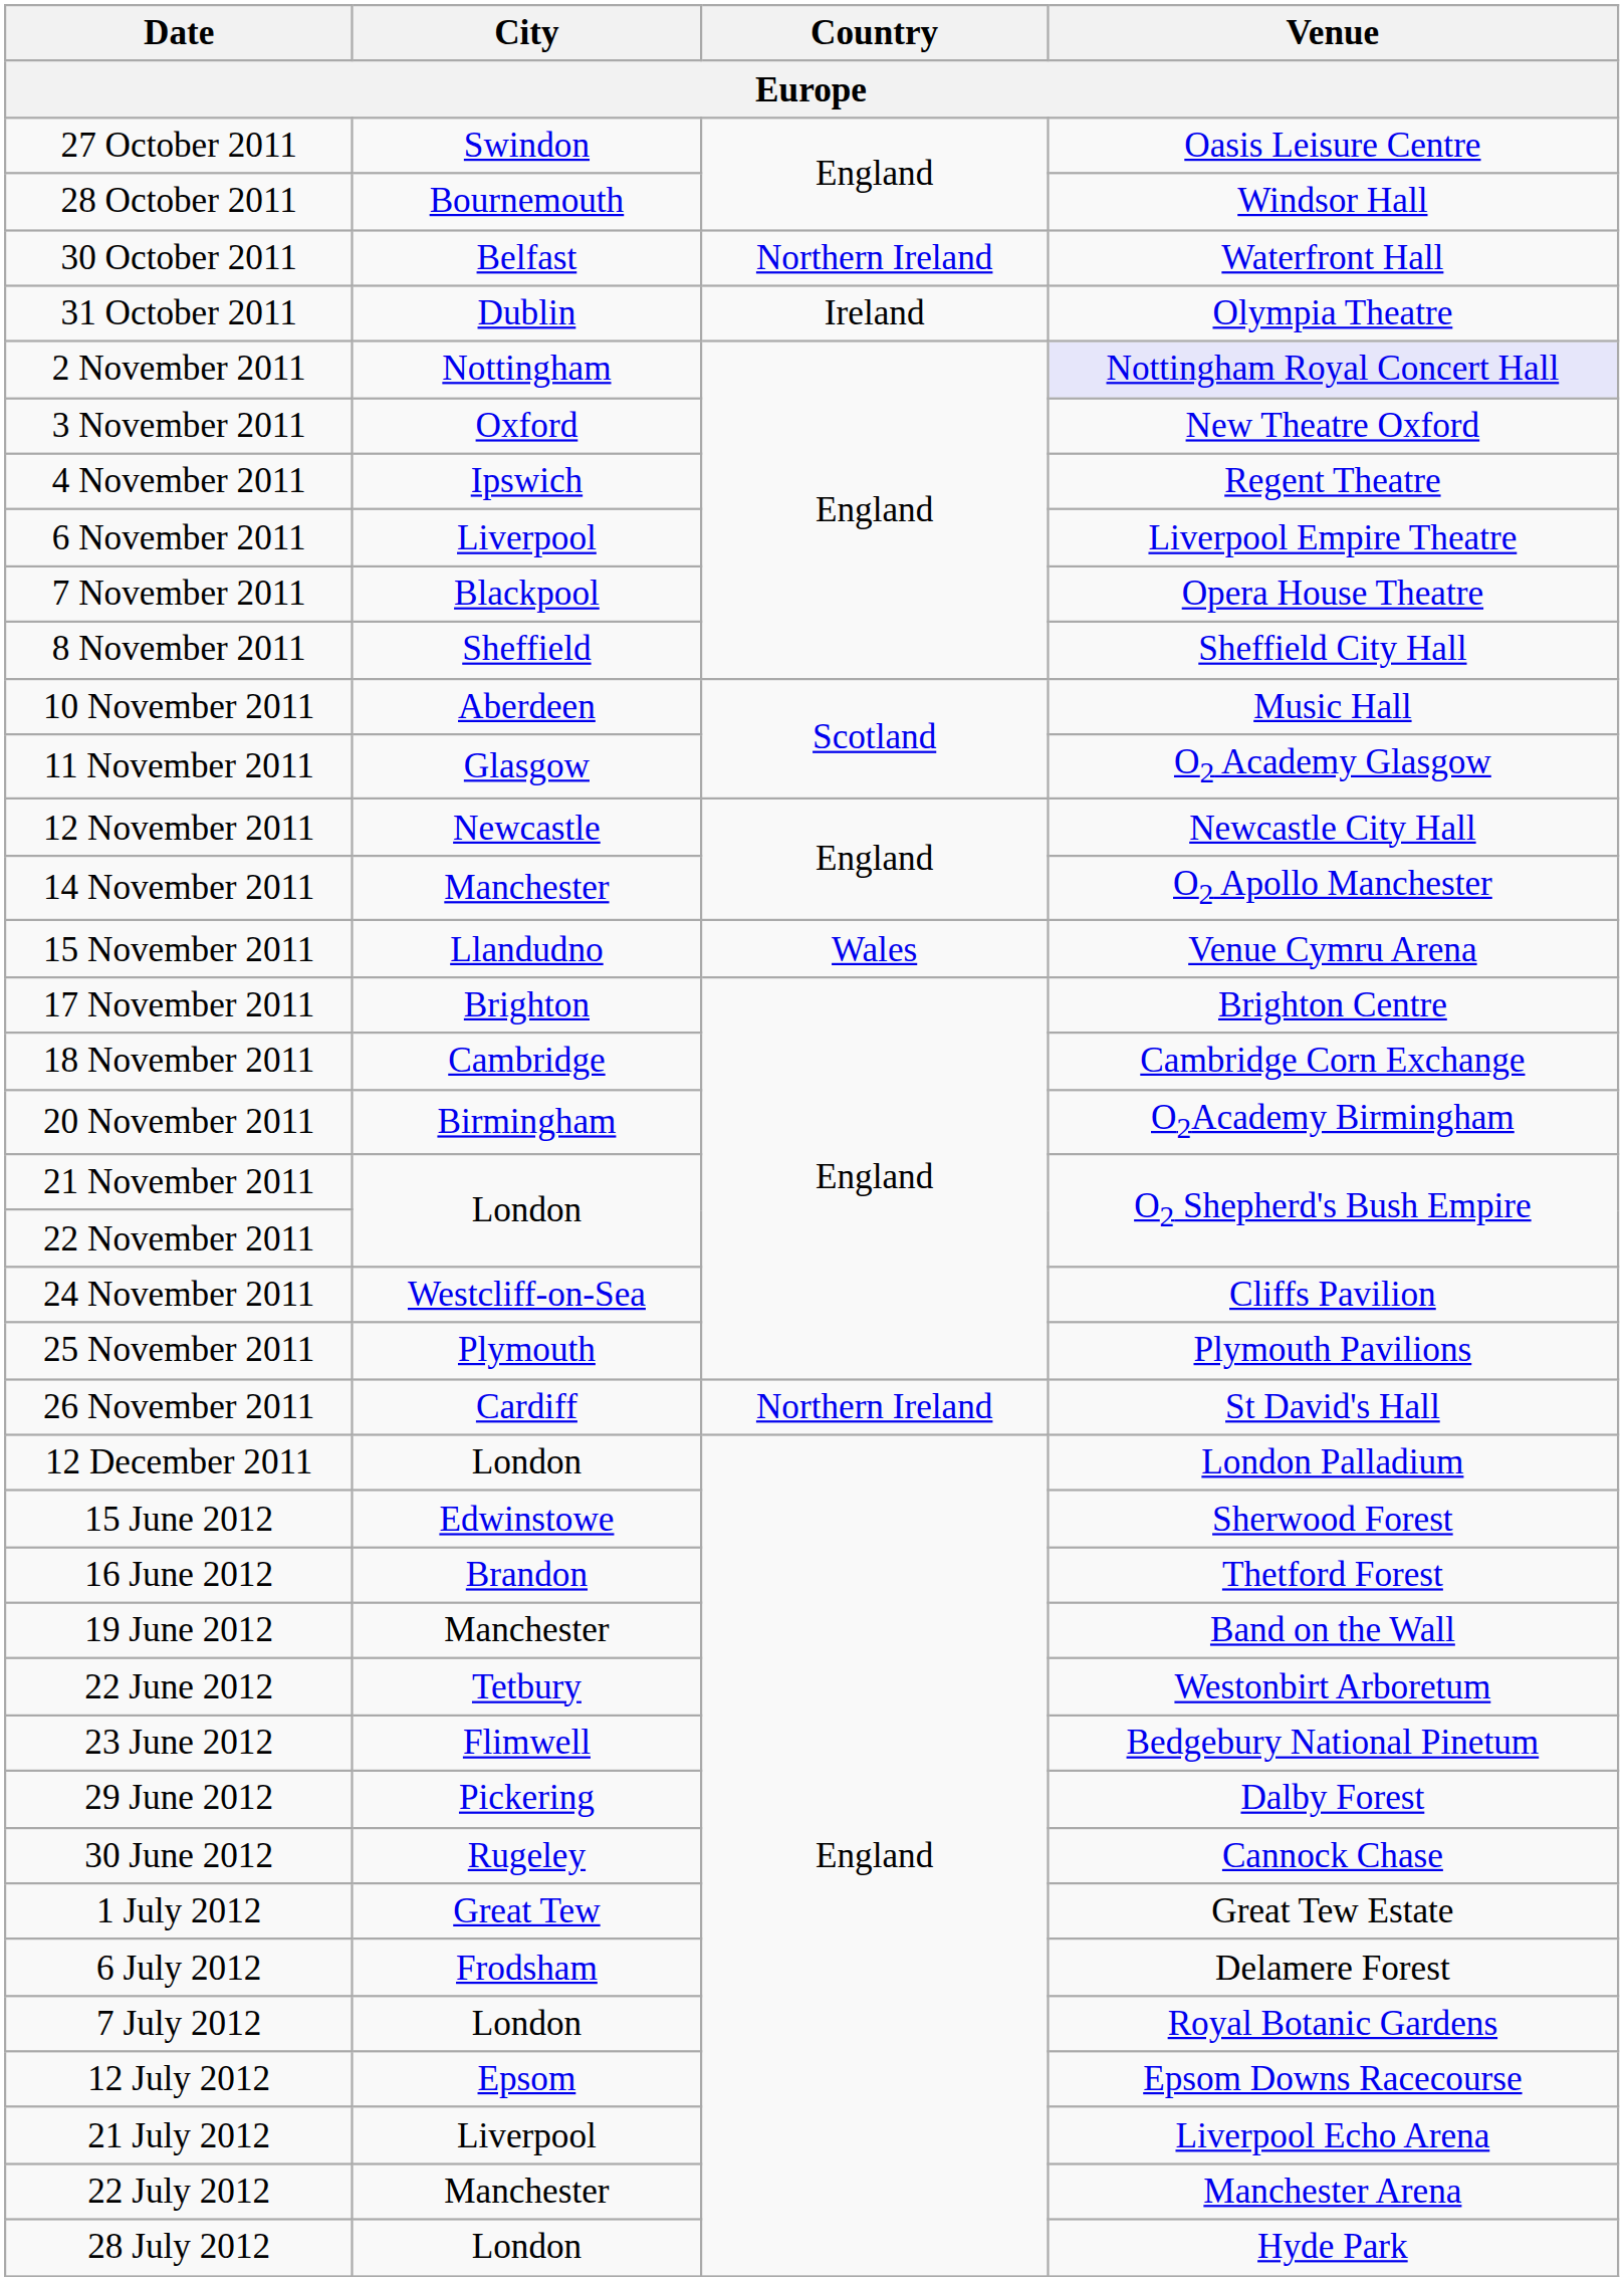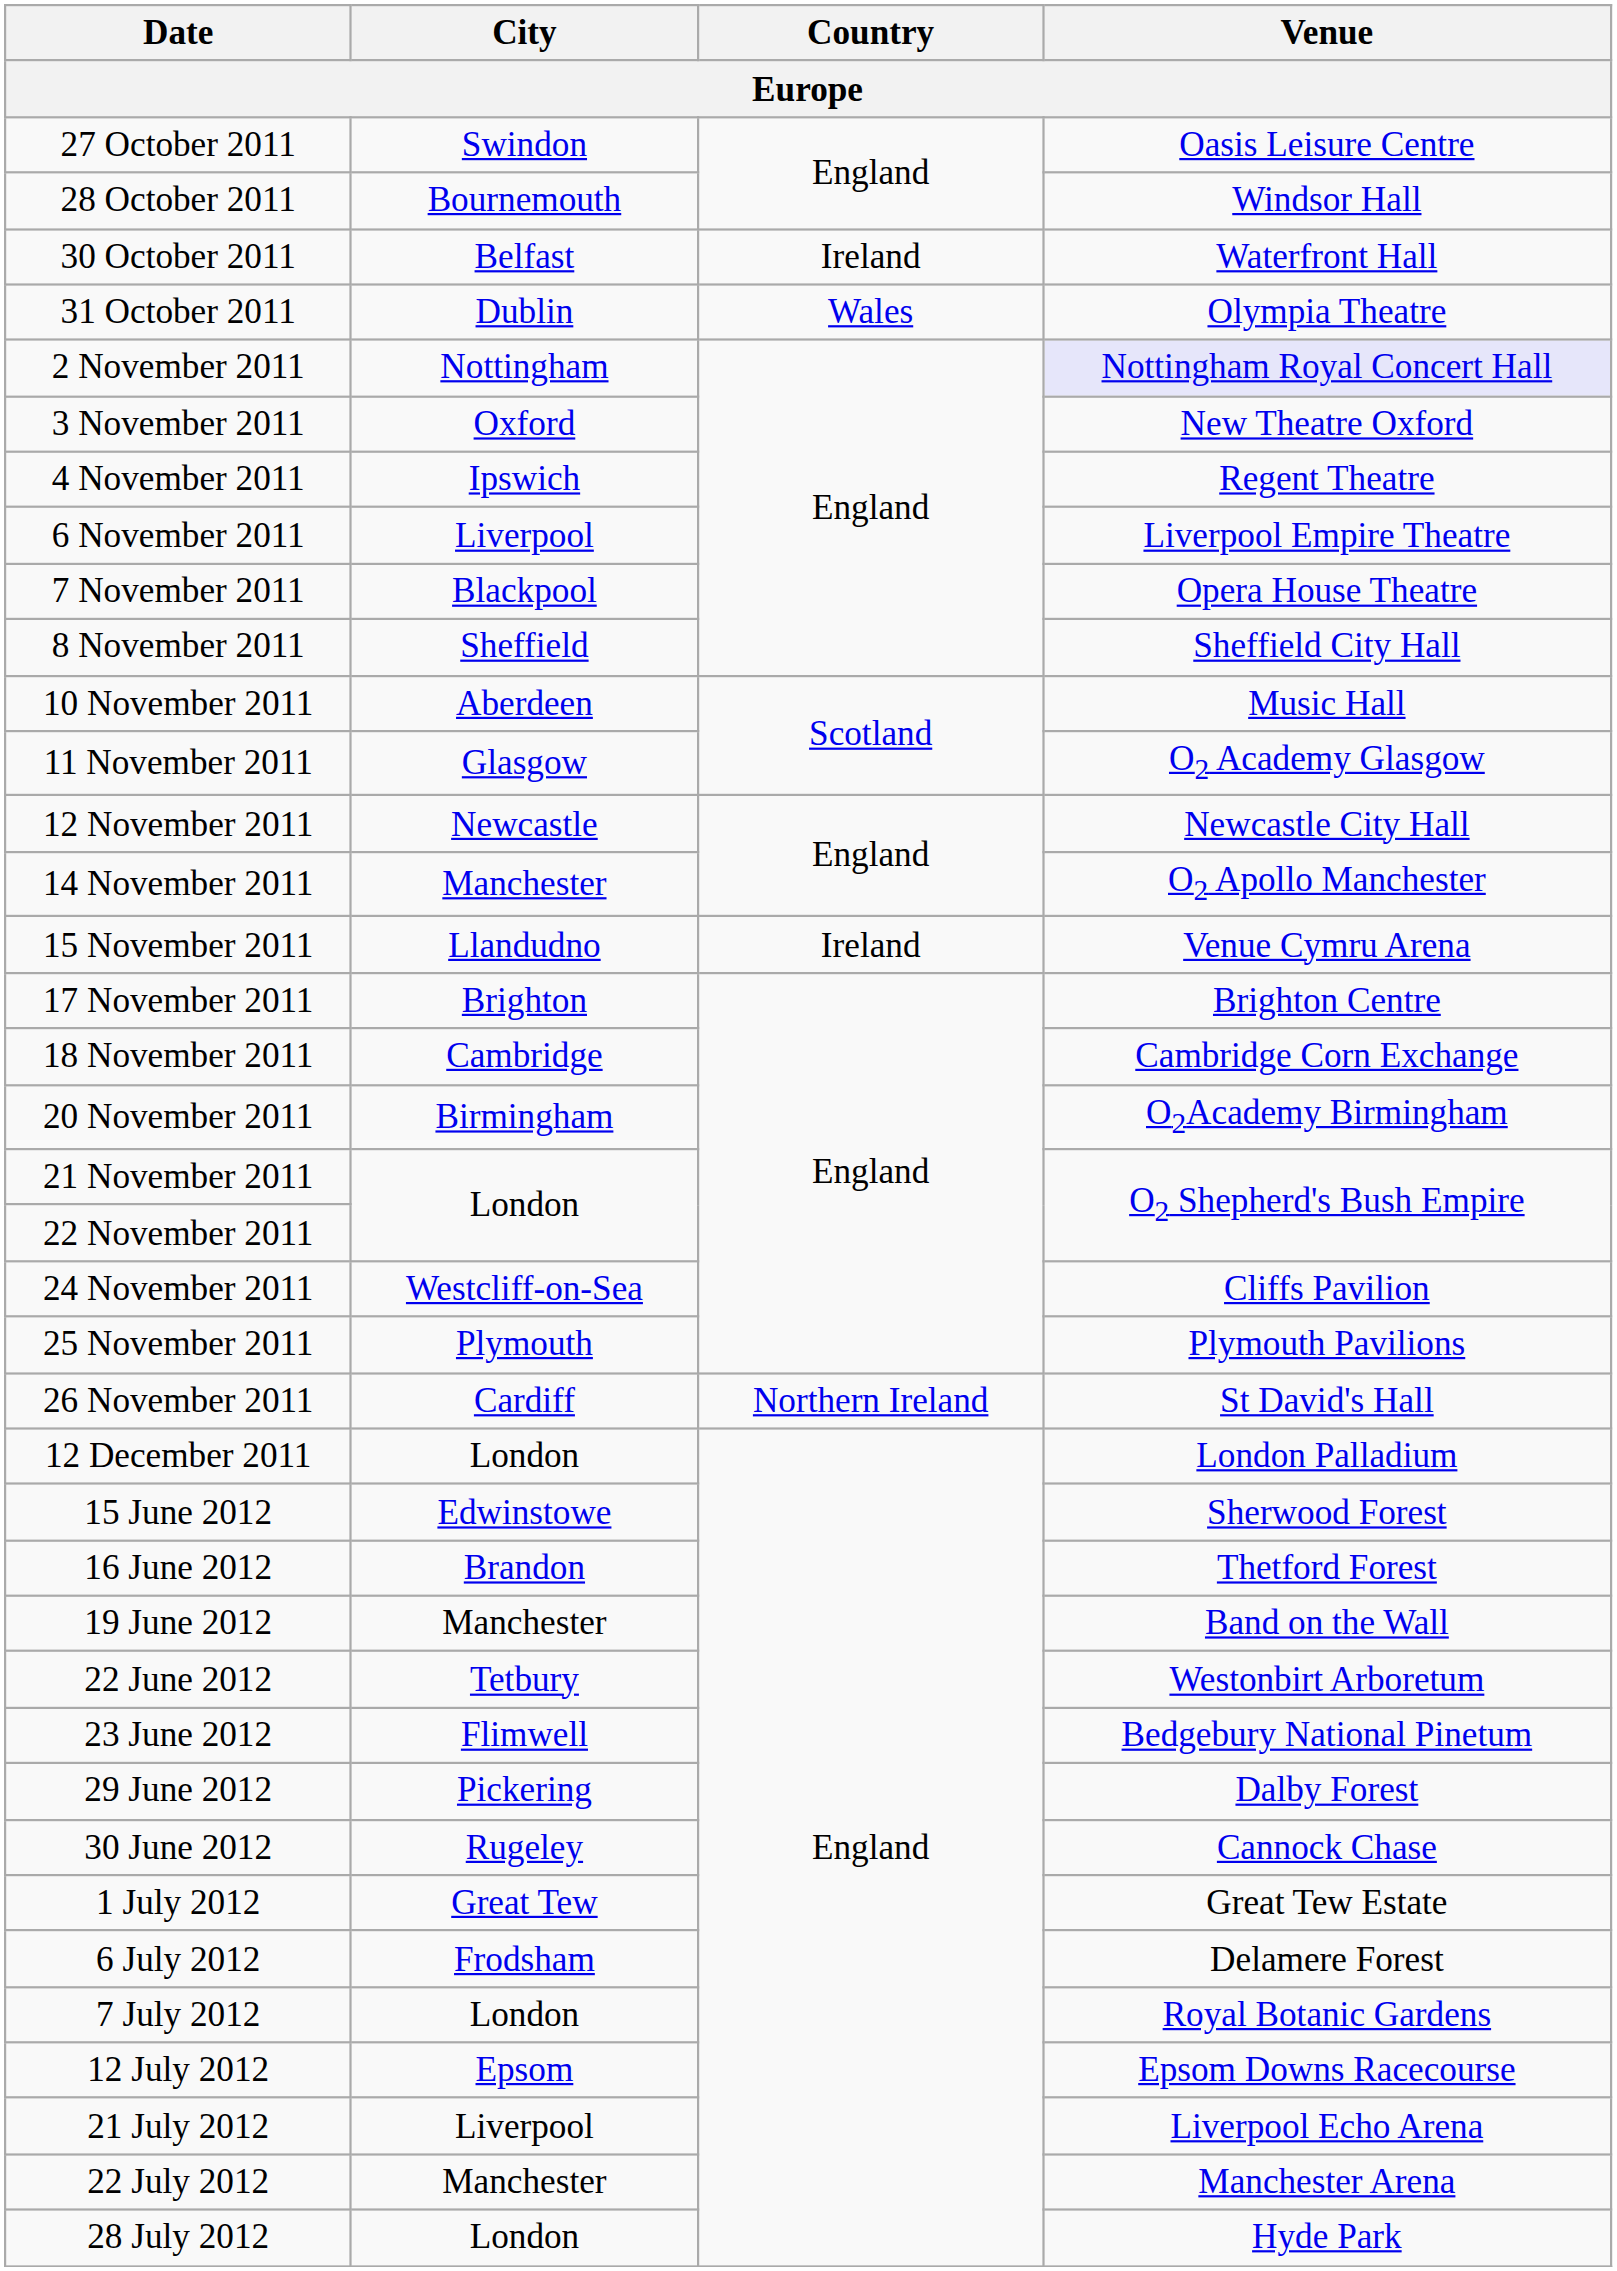 <table class="wikitable" style="text-align:center;">
 <tr>
 <th style="width:150px;">Date</th>
 <th style="width:150px;">City</th>
 <th style="width:150px;">Country</th>
 <th style="width:250px;">Venue</th>
 </tr>
 <tr>
 <th colspan="6">Europe</th>
 </tr>
 <tr>
 <td>27 October 2011</td>
 <td><a href='#'>Swindon</a></td>
 <td rowspan="2">England</td>
 <td><a href='#'>Oasis Leisure Centre</a></td>
 </tr>
 <tr>
 <td>28 October 2011</td>
 <td><a href='#'>Bournemouth</a></td>
 <td><a href='#'>Windsor Hall</a></td>
 </tr>
 <tr>
 <td>30 October 2011</td>
 <td><a href='#'>Belfast</a></td>
-<td><a href='#'>Northern Ireland</a></td>
+<td>Ireland</td>
 <td><a href='#'>Waterfront Hall</a></td>
 </tr>
 <tr>
 <td>31 October 2011</td>
 <td><a href='#'>Dublin</a></td>
-<td>Ireland</td>
+<td><a href='#'>Wales</a></td>
 <td><a href='#'>Olympia Theatre</a></td>
 </tr>
 <tr>
 <td>2 November 2011</td>
 <td><a href='#'>Nottingham</a></td>
 <td rowspan="6">England</td>
 <td style="background: lavender;"><a href='#'>Nottingham Royal Concert Hall</a></td>
 </tr>
 <tr>
 <td>3 November 2011</td>
 <td><a href='#'>Oxford</a></td>
 <td><a href='#'>New Theatre Oxford</a></td>
 </tr>
 <tr>
 <td>4 November 2011</td>
 <td><a href='#'>Ipswich</a></td>
 <td><a href='#'>Regent Theatre</a></td>
 </tr>
 <tr>
 <td>6 November 2011</td>
 <td><a href='#'>Liverpool</a></td>
 <td><a href='#'>Liverpool Empire Theatre</a></td>
 </tr>
 <tr>
 <td>7 November 2011</td>
 <td><a href='#'>Blackpool</a></td>
 <td><a href='#'>Opera House Theatre</a></td>
 </tr>
 <tr>
 <td>8 November 2011</td>
 <td><a href='#'>Sheffield</a></td>
 <td><a href='#'>Sheffield City Hall</a></td>
 </tr>
 <tr>
 <td>10 November 2011</td>
 <td><a href='#'>Aberdeen</a></td>
 <td rowspan="2"><a href='#'>Scotland</a></td>
 <td><a href='#'>Music Hall</a></td>
 </tr>
 <tr>
 <td>11 November 2011</td>
 <td><a href='#'>Glasgow</a></td>
 <td><a href='#'>O<sub>2</sub> Academy Glasgow</a></td>
 </tr>
 <tr>
 <td>12 November 2011</td>
 <td><a href='#'>Newcastle</a></td>
 <td rowspan="2">England</td>
 <td><a href='#'>Newcastle City Hall</a></td>
 </tr>
 <tr>
 <td>14 November 2011</td>
 <td><a href='#'>Manchester</a></td>
 <td><a href='#'>O<sub>2</sub> Apollo Manchester</a></td>
 </tr>
 <tr>
 <td>15 November 2011</td>
 <td><a href='#'>Llandudno</a></td>
-<td><a href='#'>Wales</a></td>
+<td>Ireland</td>
 <td><a href='#'>Venue Cymru Arena</a></td>
 </tr>
 <tr>
 <td>17 November 2011</td>
 <td><a href='#'>Brighton</a></td>
 <td rowspan="7">England</td>
 <td><a href='#'>Brighton Centre</a></td>
 </tr>
 <tr>
 <td>18 November 2011</td>
 <td><a href='#'>Cambridge</a></td>
 <td><a href='#'>Cambridge Corn Exchange</a></td>
 </tr>
 <tr>
 <td>20 November 2011</td>
 <td><a href='#'>Birmingham</a></td>
 <td><a href='#'>O<sub>2</sub>Academy Birmingham</a></td>
 </tr>
 <tr>
 <td>21 November 2011</td>
 <td rowspan="2">London</td>
 <td rowspan="2"><a href='#'>O<sub>2</sub> Shepherd's Bush Empire</a></td>
 </tr>
 <tr>
 <td>22 November 2011</td>
 </tr>
 <tr>
 <td>24 November 2011</td>
 <td><a href='#'>Westcliff-on-Sea</a></td>
 <td><a href='#'>Cliffs Pavilion</a></td>
 </tr>
 <tr>
 <td>25 November 2011</td>
 <td><a href='#'>Plymouth</a></td>
 <td><a href='#'>Plymouth Pavilions</a></td>
 </tr>
 <tr>
 <td>26 November 2011</td>
 <td><a href='#'>Cardiff</a></td>
 <td><a href='#'>Northern Ireland</a></td>
 <td><a href='#'>St David's Hall</a></td>
 </tr>
 <tr>
 <td>12 December 2011</td>
 <td>London</td>
 <td rowspan="15">England</td>
 <td><a href='#'>London Palladium</a></td>
 </tr>
 <tr>
 <td>15 June 2012</td>
 <td><a href='#'>Edwinstowe</a></td>
 <td><a href='#'>Sherwood Forest</a></td>
 </tr>
 <tr>
 <td>16 June 2012</td>
 <td><a href='#'>Brandon</a></td>
 <td><a href='#'>Thetford Forest</a></td>
 </tr>
 <tr>
 <td>19 June 2012</td>
 <td>Manchester</td>
 <td><a href='#'>Band on the Wall</a></td>
 </tr>
 <tr>
 <td>22 June 2012</td>
 <td><a href='#'>Tetbury</a></td>
 <td><a href='#'>Westonbirt Arboretum</a></td>
 </tr>
 <tr>
 <td>23 June 2012</td>
 <td><a href='#'>Flimwell</a></td>
 <td><a href='#'>Bedgebury National Pinetum</a></td>
 </tr>
 <tr>
 <td>29 June 2012</td>
 <td><a href='#'>Pickering</a></td>
 <td><a href='#'>Dalby Forest</a></td>
 </tr>
 <tr>
 <td>30 June 2012</td>
 <td><a href='#'>Rugeley</a></td>
 <td><a href='#'>Cannock Chase</a></td>
 </tr>
 <tr>
 <td>1 July 2012</td>
 <td><a href='#'>Great Tew</a></td>
 <td>Great Tew Estate</td>
 </tr>
 <tr>
 <td>6 July 2012</td>
 <td><a href='#'>Frodsham</a></td>
 <td>Delamere Forest</td>
 </tr>
 <tr>
 <td>7 July 2012</td>
 <td>London</td>
 <td><a href='#'>Royal Botanic Gardens</a></td>
 </tr>
 <tr>
 <td>12 July 2012</td>
 <td><a href='#'>Epsom</a></td>
 <td><a href='#'>Epsom Downs Racecourse</a></td>
 </tr>
 <tr>
 <td>21 July 2012</td>
 <td>Liverpool</td>
 <td><a href='#'>Liverpool Echo Arena</a></td>
 </tr>
 <tr>
 <td>22 July 2012</td>
 <td>Manchester</td>
 <td><a href='#'>Manchester Arena</a></td>
 </tr>
 <tr>
 <td>28 July 2012</td>
 <td>London</td>
 <td><a href='#'>Hyde Park</a></td>
 </tr>
 <tr>
 </tr>
 </table>
